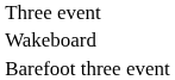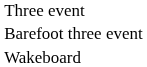 <table>
 <tr>
 <td>Three event<br></td>
+<td></td>
+<td></td>
+<td></td>
+</tr>
+<tr>
+<td>Barefoot three event<br></td>
 <td></td>
 <td></td>
 <td></td>
 </tr>
 <tr>
 <td>Wakeboard<br></td>
 <td></td>
 <td></td>
 <td></td>
 </tr>
-<tr>
-<td>Barefoot three event<br></td>
-<td></td>
-<td></td>
-<td></td>
-</tr>
 </table>
